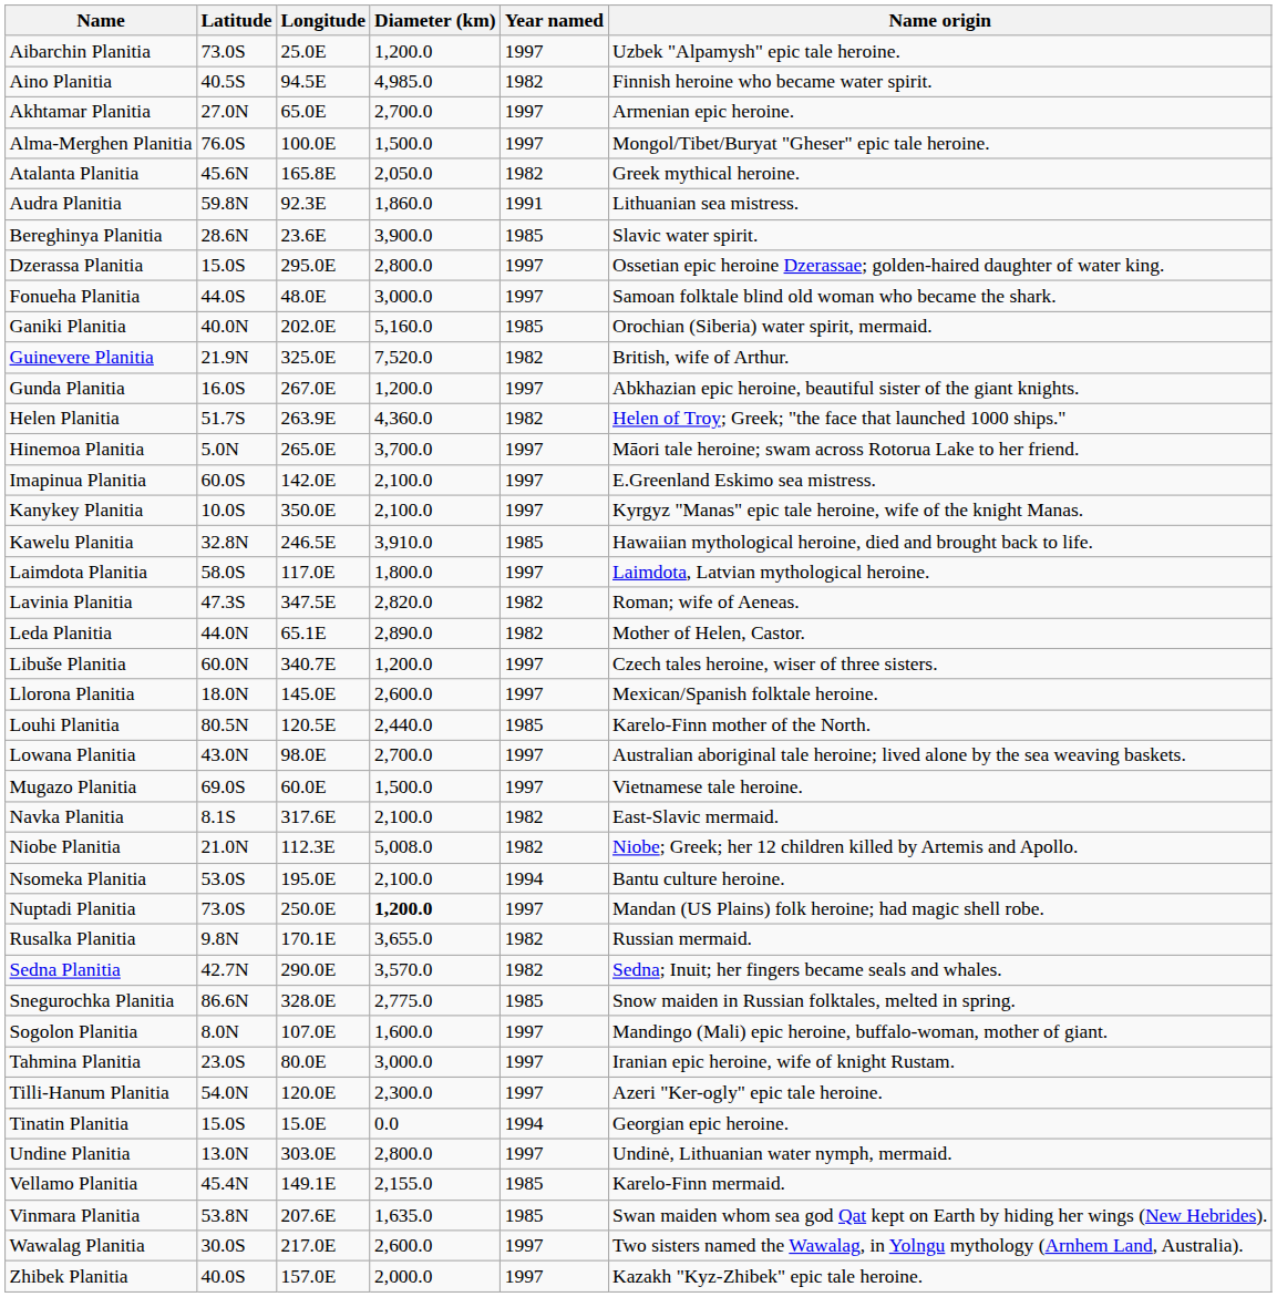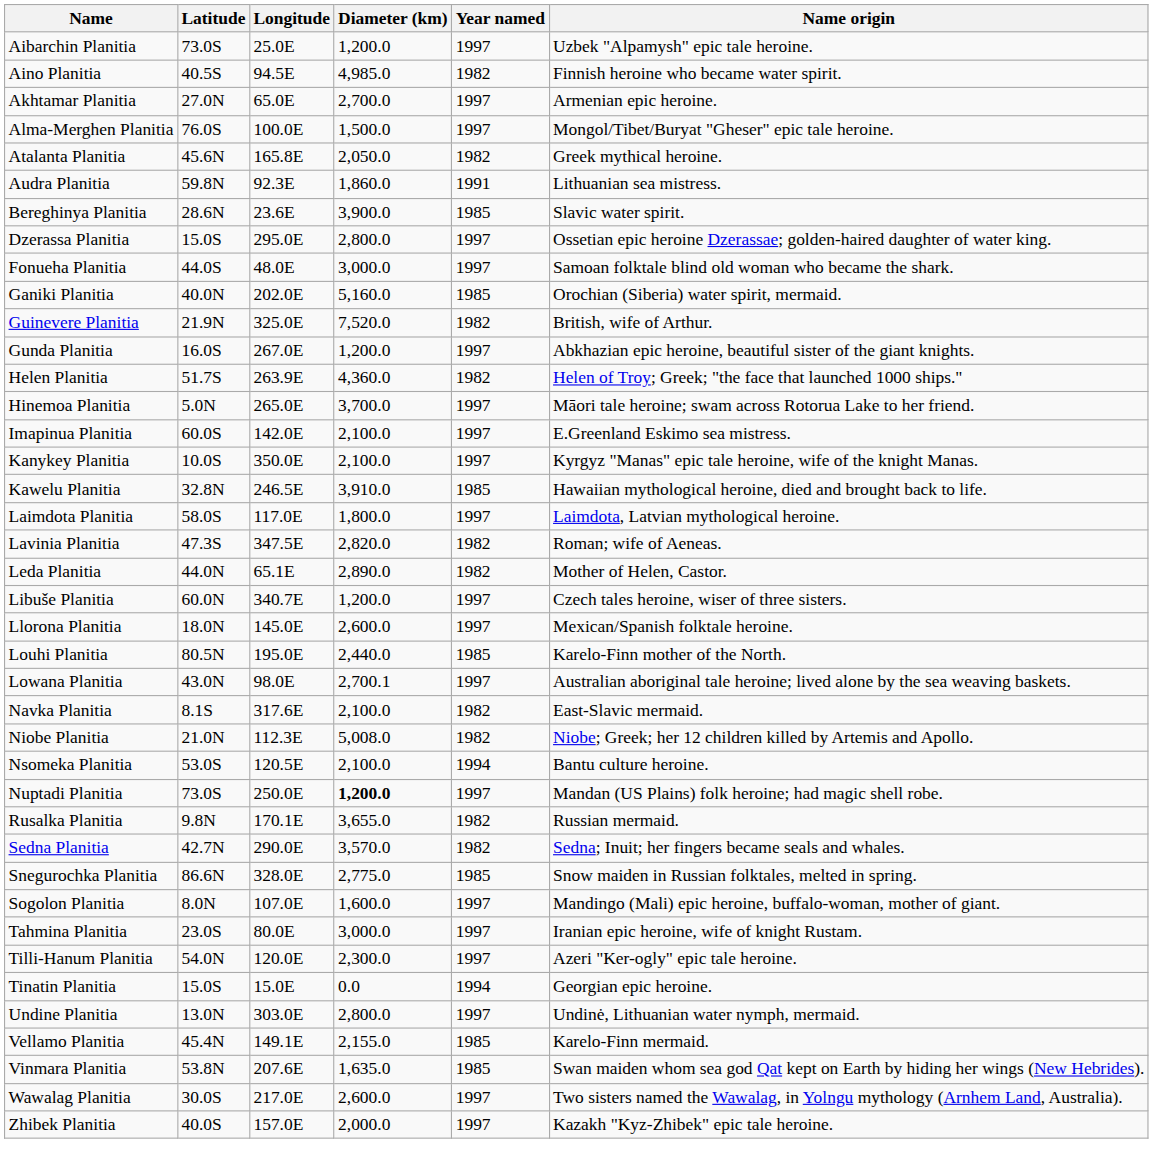 <table class="wikitable sortable">
 <tr>
 <th>Name</th>
 <th>Latitude</th>
 <th>Longitude</th>
 <th>Diameter (km)</th>
 <th>Year named</th>
 <th>Name origin</th>
 </tr>
 <tr>
 <td>Aibarchin Planitia</td>
 <td>73.0S</td>
 <td>25.0E</td>
 <td>1,200.0</td>
 <td>1997</td>
 <td>Uzbek "Alpamysh" epic tale heroine.</td>
 </tr>
 <tr>
 <td>Aino Planitia</td>
 <td>40.5S</td>
 <td>94.5E</td>
 <td>4,985.0</td>
 <td>1982</td>
 <td>Finnish heroine who became water spirit.</td>
 </tr>
 <tr>
 <td>Akhtamar Planitia</td>
 <td>27.0N</td>
 <td>65.0E</td>
 <td>2,700.0</td>
 <td>1997</td>
 <td>Armenian epic heroine.</td>
 </tr>
 <tr>
 <td>Alma-Merghen Planitia</td>
 <td>76.0S</td>
 <td>100.0E</td>
 <td>1,500.0</td>
 <td>1997</td>
 <td>Mongol/Tibet/Buryat "Gheser" epic tale heroine.</td>
 </tr>
 <tr>
 <td>Atalanta Planitia</td>
 <td>45.6N</td>
 <td>165.8E</td>
 <td>2,050.0</td>
 <td>1982</td>
 <td>Greek mythical heroine.</td>
 </tr>
 <tr>
 <td>Audra Planitia</td>
 <td>59.8N</td>
 <td>92.3E</td>
 <td>1,860.0</td>
 <td>1991</td>
 <td>Lithuanian sea mistress.</td>
 </tr>
 <tr>
 <td>Bereghinya Planitia</td>
 <td>28.6N</td>
 <td>23.6E</td>
 <td>3,900.0</td>
 <td>1985</td>
 <td>Slavic water spirit.</td>
 </tr>
 <tr>
 <td>Dzerassa Planitia</td>
 <td>15.0S</td>
 <td>295.0E</td>
 <td>2,800.0</td>
 <td>1997</td>
 <td>Ossetian epic heroine <a href='#'>Dzerassae</a>; golden-haired daughter of water king.</td>
 </tr>
 <tr>
 <td>Fonueha Planitia</td>
 <td>44.0S</td>
 <td>48.0E</td>
 <td>3,000.0</td>
 <td>1997</td>
 <td>Samoan folktale blind old woman who became the shark.</td>
 </tr>
 <tr>
 <td>Ganiki Planitia</td>
 <td>40.0N</td>
 <td>202.0E</td>
 <td>5,160.0</td>
 <td>1985</td>
 <td>Orochian (Siberia) water spirit, mermaid.</td>
 </tr>
 <tr>
 <td><a href='#'>Guinevere Planitia</a></td>
 <td>21.9N</td>
 <td>325.0E</td>
 <td>7,520.0</td>
 <td>1982</td>
 <td>British, wife of Arthur.</td>
 </tr>
 <tr>
 <td>Gunda Planitia</td>
 <td>16.0S</td>
 <td>267.0E</td>
 <td>1,200.0</td>
 <td>1997</td>
 <td>Abkhazian epic heroine, beautiful sister of the giant knights.</td>
 </tr>
 <tr>
 <td>Helen Planitia</td>
 <td>51.7S</td>
 <td>263.9E</td>
 <td>4,360.0</td>
 <td>1982</td>
 <td><a href='#'>Helen of Troy</a>; Greek; "the face that launched 1000 ships."</td>
 </tr>
 <tr>
 <td>Hinemoa Planitia</td>
 <td>5.0N</td>
 <td>265.0E</td>
 <td>3,700.0</td>
 <td>1997</td>
 <td>Māori tale heroine; swam across Rotorua Lake to her friend.</td>
 </tr>
 <tr>
 <td>Imapinua Planitia</td>
 <td>60.0S</td>
 <td>142.0E</td>
 <td>2,100.0</td>
 <td>1997</td>
 <td>E.Greenland Eskimo sea mistress.</td>
 </tr>
 <tr>
 <td>Kanykey Planitia</td>
 <td>10.0S</td>
 <td>350.0E</td>
 <td>2,100.0</td>
 <td>1997</td>
 <td>Kyrgyz "Manas" epic tale heroine, wife of the knight Manas.</td>
 </tr>
 <tr>
 <td>Kawelu Planitia</td>
 <td>32.8N</td>
 <td>246.5E</td>
 <td>3,910.0</td>
 <td>1985</td>
 <td>Hawaiian mythological heroine, died and brought back to life.</td>
 </tr>
 <tr>
 <td>Laimdota Planitia</td>
 <td>58.0S</td>
 <td>117.0E</td>
 <td>1,800.0</td>
 <td>1997</td>
 <td><a href='#'>Laimdota</a>, Latvian mythological heroine.</td>
 </tr>
 <tr>
 <td>Lavinia Planitia</td>
 <td>47.3S</td>
 <td>347.5E</td>
 <td>2,820.0</td>
 <td>1982</td>
 <td>Roman; wife of Aeneas.</td>
 </tr>
 <tr>
 <td>Leda Planitia</td>
 <td>44.0N</td>
 <td>65.1E</td>
 <td>2,890.0</td>
 <td>1982</td>
 <td>Mother of Helen, Castor.</td>
 </tr>
 <tr>
 <td>Libuše Planitia</td>
 <td>60.0N</td>
 <td>340.7E</td>
 <td>1,200.0</td>
 <td>1997</td>
 <td>Czech tales heroine, wiser of three sisters.</td>
 </tr>
 <tr>
 <td>Llorona Planitia</td>
 <td>18.0N</td>
 <td>145.0E</td>
 <td>2,600.0</td>
 <td>1997</td>
 <td>Mexican/Spanish folktale heroine.</td>
 </tr>
 <tr>
 <td>Louhi Planitia</td>
 <td>80.5N</td>
-<td>120.5E</td>
+<td>195.0E</td>
 <td>2,440.0</td>
 <td>1985</td>
 <td>Karelo-Finn mother of the North.</td>
 </tr>
 <tr>
 <td>Lowana Planitia</td>
 <td>43.0N</td>
 <td>98.0E</td>
-<td>2,700.0</td>
+<td>2,700.1</td>
 <td>1997</td>
 <td>Australian aboriginal tale heroine; lived alone by the sea weaving baskets.</td>
-</tr>
-<tr>
-<td>Mugazo Planitia</td>
-<td>69.0S</td>
-<td>60.0E</td>
-<td>1,500.0</td>
-<td>1997</td>
-<td>Vietnamese tale heroine.</td>
 </tr>
 <tr>
 <td>Navka Planitia</td>
 <td>8.1S</td>
 <td>317.6E</td>
 <td>2,100.0</td>
 <td>1982</td>
 <td>East-Slavic mermaid.</td>
 </tr>
 <tr>
 <td>Niobe Planitia</td>
 <td>21.0N</td>
 <td>112.3E</td>
 <td>5,008.0</td>
 <td>1982</td>
 <td><a href='#'>Niobe</a>; Greek; her 12 children killed by Artemis and Apollo.</td>
 </tr>
 <tr>
 <td>Nsomeka Planitia</td>
 <td>53.0S</td>
-<td>195.0E</td>
+<td>120.5E</td>
 <td>2,100.0</td>
 <td>1994</td>
 <td>Bantu culture heroine.</td>
 </tr>
 <tr>
 <td>Nuptadi Planitia</td>
 <td>73.0S</td>
 <td>250.0E</td>
 <td><strong>1,200.0</strong></td>
 <td>1997</td>
 <td>Mandan (US Plains) folk heroine; had magic shell robe.</td>
 </tr>
 <tr>
 <td>Rusalka Planitia</td>
 <td>9.8N</td>
 <td>170.1E</td>
 <td>3,655.0</td>
 <td>1982</td>
 <td>Russian mermaid.</td>
 </tr>
 <tr>
 <td><a href='#'>Sedna Planitia</a></td>
 <td>42.7N</td>
 <td>290.0E</td>
 <td>3,570.0</td>
 <td>1982</td>
 <td><a href='#'>Sedna</a>; Inuit; her fingers became seals and whales.</td>
 </tr>
 <tr>
 <td>Snegurochka Planitia</td>
 <td>86.6N</td>
 <td>328.0E</td>
 <td>2,775.0</td>
 <td>1985</td>
 <td>Snow maiden in Russian folktales, melted in spring.</td>
 </tr>
 <tr>
 <td>Sogolon Planitia</td>
 <td>8.0N</td>
 <td>107.0E</td>
 <td>1,600.0</td>
 <td>1997</td>
 <td>Mandingo (Mali) epic heroine, buffalo-woman, mother of giant.</td>
 </tr>
 <tr>
 <td>Tahmina Planitia</td>
 <td>23.0S</td>
 <td>80.0E</td>
 <td>3,000.0</td>
 <td>1997</td>
 <td>Iranian epic heroine, wife of knight Rustam.</td>
 </tr>
 <tr>
 <td>Tilli-Hanum Planitia</td>
 <td>54.0N</td>
 <td>120.0E</td>
 <td>2,300.0</td>
 <td>1997</td>
 <td>Azeri "Ker-ogly" epic tale heroine.</td>
 </tr>
 <tr>
 <td>Tinatin Planitia</td>
 <td>15.0S</td>
 <td>15.0E</td>
 <td>0.0</td>
 <td>1994</td>
 <td>Georgian epic heroine.</td>
 </tr>
 <tr>
 <td>Undine Planitia</td>
 <td>13.0N</td>
 <td>303.0E</td>
 <td>2,800.0</td>
 <td>1997</td>
 <td>Undinė, Lithuanian water nymph, mermaid.</td>
 </tr>
 <tr>
 <td>Vellamo Planitia</td>
 <td>45.4N</td>
 <td>149.1E</td>
 <td>2,155.0</td>
 <td>1985</td>
 <td>Karelo-Finn mermaid.</td>
 </tr>
 <tr>
 <td>Vinmara Planitia</td>
 <td>53.8N</td>
 <td>207.6E</td>
 <td>1,635.0</td>
 <td>1985</td>
 <td>Swan maiden whom sea god <a href='#'>Qat</a> kept on Earth by hiding her wings (<a href='#'>New Hebrides</a>).</td>
 </tr>
 <tr>
 <td>Wawalag Planitia</td>
 <td>30.0S</td>
 <td>217.0E</td>
 <td>2,600.0</td>
 <td>1997</td>
 <td>Two sisters named the <a href='#'>Wawalag</a>, in <a href='#'>Yolngu</a> mythology (<a href='#'>Arnhem Land</a>, Australia).</td>
 </tr>
 <tr>
 <td>Zhibek Planitia</td>
 <td>40.0S</td>
 <td>157.0E</td>
 <td>2,000.0</td>
 <td>1997</td>
 <td>Kazakh "Kyz-Zhibek" epic tale heroine.</td>
 </tr>
 </table>
